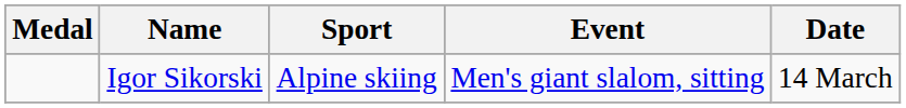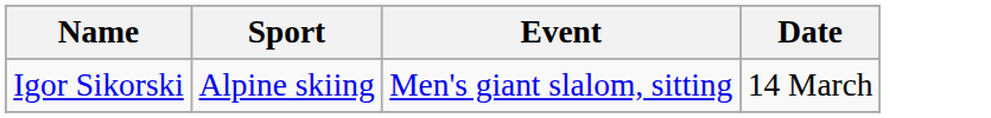 <table class="wikitable sortable" style="font-size:95%">
 <tr>
-<th>Medal</th>
 <th>Name</th>
 <th>Sport</th>
 <th>Event</th>
 <th>Date</th>
 </tr>
 <tr>
-<td></td>
 <td><a href='#'>Igor Sikorski</a></td>
 <td><a href='#'>Alpine skiing</a></td>
 <td><a href='#'>Men's giant slalom, sitting</a></td>
 <td>14 March</td>
 </tr>
 </table>
